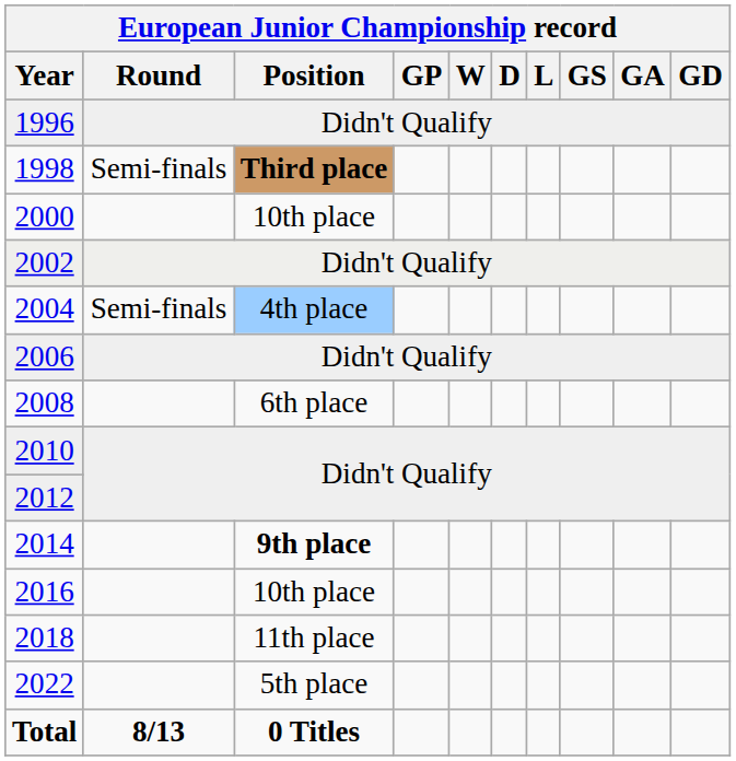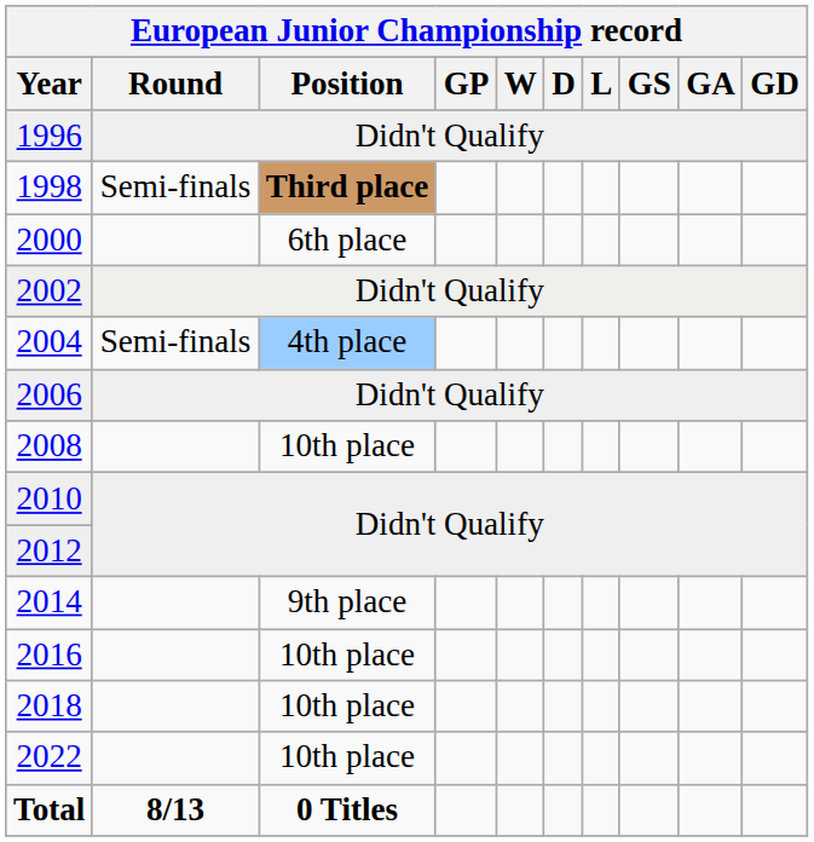 <table class="wikitable" style="text-align: center;">
 <tr>
 <th colspan=10><a href='#'>European Junior Championship</a> record</th>
 </tr>
 <tr>
 <th>Year</th>
 <th>Round</th>
 <th>Position</th>
 <th>GP</th>
 <th>W</th>
 <th>D</th>
 <th>L</th>
 <th>GS</th>
 <th>GA</th>
 <th>GD</th>
 </tr>
 <tr bgcolor=efefef>
 <td> <a href='#'>1996</a></td>
 <td colspan=10 rowspan=1>Didn't Qualify</td>
 </tr>
 <tr bgcolor=>
 <td> <a href='#'>1998</a></td>
 <td>Semi-finals</td>
 <td bgcolor=#cc9966><strong>Third place</strong></td>
 <td></td>
 <td></td>
 <td></td>
 <td></td>
 <td></td>
 <td></td>
 <td></td>
 </tr>
 <tr>
 <td> <a href='#'>2000</a></td>
 <td></td>
-<td>10th place</td>
+<td>6th place</td>
 <td></td>
 <td></td>
 <td></td>
 <td></td>
 <td></td>
 <td></td>
 <td></td>
 </tr>
 <tr bgcolor=efefec>
 <td> <a href='#'>2002</a></td>
 <td colspan=10 rowspan=1>Didn't Qualify</td>
 </tr>
 <tr>
 <td> <a href='#'>2004</a></td>
 <td>Semi-finals</td>
 <td bgcolor=9acdff>4th place</td>
 <td></td>
 <td></td>
 <td></td>
 <td></td>
 <td></td>
 <td></td>
 <td></td>
 </tr>
 <tr bgcolor=efefef>
 <td> <a href='#'>2006</a></td>
 <td colspan=10 rowspan=1>Didn't Qualify</td>
 </tr>
 <tr bgcolor=>
 <td> <a href='#'>2008</a></td>
 <td></td>
-<td>6th place</td>
+<td>10th place</td>
 <td></td>
 <td></td>
 <td></td>
 <td></td>
 <td></td>
 <td></td>
 <td></td>
 </tr>
 <tr bgcolor=efefef>
 <td> <a href='#'>2010</a></td>
 <td colspan=10 rowspan=2>Didn't Qualify</td>
 </tr>
 <tr bgcolor=efefef>
 <td> <a href='#'>2012</a></td>
 </tr>
 <tr bgcolor=>
 <td> <a href='#'>2014</a></td>
 <td></td>
-<td><strong>9th place</strong></td>
+<td>9th place</td>
 <td></td>
 <td></td>
 <td></td>
 <td></td>
 <td></td>
 <td></td>
 <td></td>
 </tr>
 <tr bgcolor=>
 <td> <a href='#'>2016</a></td>
 <td></td>
 <td>10th place</td>
 <td></td>
 <td></td>
 <td></td>
 <td></td>
 <td></td>
 <td></td>
 <td></td>
 </tr>
 <tr>
 <td> <a href='#'>2018</a></td>
 <td></td>
-<td>11th place</td>
+<td>10th place</td>
 <td></td>
 <td></td>
 <td></td>
 <td></td>
 <td></td>
 <td></td>
 <td></td>
 </tr>
 <tr>
 <td> <a href='#'>2022</a></td>
 <td></td>
-<td>5th place</td>
+<td>10th place</td>
 <td></td>
 <td></td>
 <td></td>
 <td></td>
 <td></td>
 <td></td>
 <td></td>
 </tr>
 <tr>
 <td><strong>Total</strong></td>
 <td><strong>8/13</strong></td>
 <td><strong>0 Titles</strong></td>
 <td><strong> </strong></td>
 <td><strong> </strong></td>
 <td><strong> </strong></td>
 <td><strong> </strong></td>
 <td><strong> </strong></td>
 <td><strong> </strong></td>
 <td><strong> </strong></td>
 </tr>
 </table>
